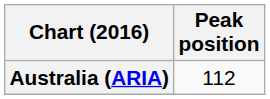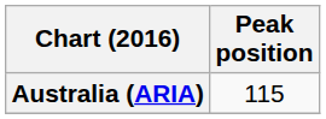 <table class="wikitable plainrowheaders sortable" style="text-align:center;">
 <tr>
 <th scope="col">Chart (2016)</th>
 <th scope="col">Peak<br>position</th>
 </tr>
 <tr>
 <th scope="row">Australia (<a href='#'>ARIA</a>)</th>
-<td>112</td>
+<td>115</td>
 </tr>
 <tr>
 </tr>
 </table>
